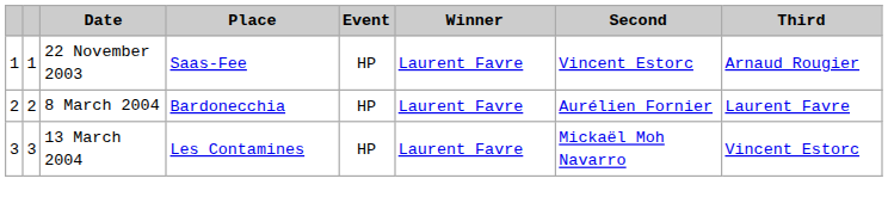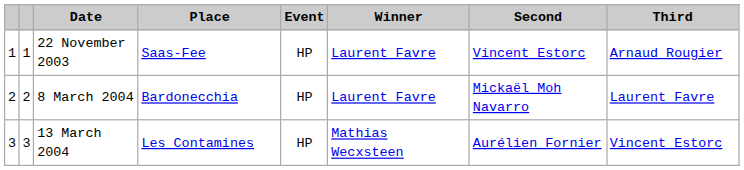 <table class="wikitable plainrowheaders" style="background:#fff; font-size:86%; line-height:16px; border:grey solid 1px; border-collapse:collapse;">
 <tr style="background:#ccc; text-align:center;">
 <th scope="col" style="background:#ccc; width=20 px;"></th>
 <th scope="col" style="background:#ccc; width=30 px;"></th>
 <th scope="col" style="background:#ccc; width:120px;">Date</th>
 <th scope="col" style="background:#ccc; width:160px;">Place</th>
 <th scope="col" style="background:#ccc; width:15px;">Event</th>
 <th scope="col" style="background:#ccc; width:185px;">Winner</th>
 <th scope="col" style="background:#ccc; width:185px;">Second</th>
 <th scope="col" style="background:#ccc; width:185px;">Third</th>
 </tr>
 <tr>
 <td align=center>1</td>
 <td align=center>1</td>
 <td>22 November 2003</td>
 <td> <a href='#'>Saas-Fee</a></td>
 <td align=center>HP</td>
 <td> <a href='#'>Laurent Favre</a></td>
 <td> <a href='#'>Vincent Estorc</a></td>
 <td> <a href='#'>Arnaud Rougier</a></td>
 </tr>
 <tr>
 <td align=center>2</td>
 <td align=center>2</td>
 <td>8 March 2004<small></small></td>
 <td> <a href='#'>Bardonecchia</a></td>
 <td align=center>HP</td>
 <td> <a href='#'>Laurent Favre</a></td>
-<td> <a href='#'>Aurélien Fornier</a></td>
+<td> <a href='#'>Mickaël Moh Navarro</a></td>
 <td> <a href='#'>Laurent Favre</a></td>
 </tr>
 <tr>
 <td align=center>3</td>
 <td align=center>3</td>
 <td>13 March 2004</td>
 <td> <a href='#'>Les Contamines</a></td>
 <td align=center>HP</td>
-<td> <a href='#'>Laurent Favre</a></td>
-<td> <a href='#'>Mickaël Moh Navarro</a></td>
+<td> <a href='#'>Mathias Wecxsteen</a></td>
+<td> <a href='#'>Aurélien Fornier</a></td>
 <td> <a href='#'>Vincent Estorc</a></td>
 </tr>
 </table>
